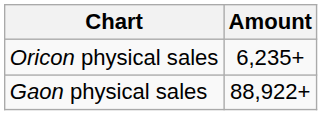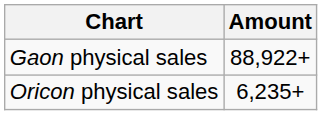 <table class="wikitable">
 <tr>
 <th>Chart</th>
 <th>Amount</th>
 </tr>
 <tr>
+<td><em>Gaon</em> physical sales</td>
+<td style="text-align:center;">88,922+</td>
+</tr>
+<tr>
 <td><em>Oricon</em> physical sales</td>
 <td style="text-align:center;">6,235+</td>
 </tr>
-<tr>
-<td><em>Gaon</em> physical sales</td>
-<td style="text-align:center;">88,922+</td>
-</tr>
 </table>
